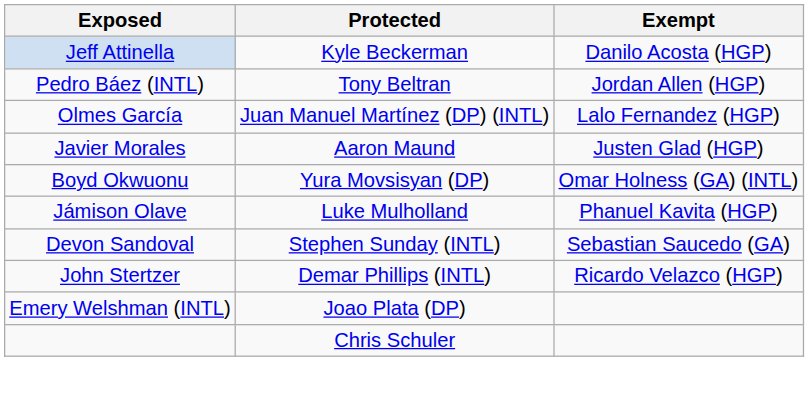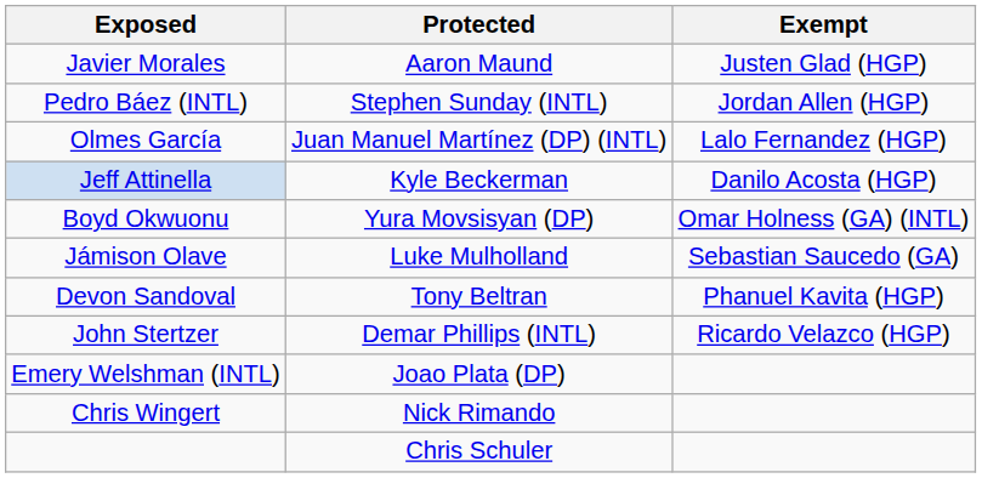 <table class="wikitable" style="text-align:center">
 <tr>
 <th>Exposed</th>
 <th>Protected</th>
 <th>Exempt</th>
 </tr>
 <tr>
-<td style="background: #CEE0F2"><a href='#'>Jeff Attinella</a></td>
-<td><a href='#'>Kyle Beckerman</a></td>
-<td><a href='#'>Danilo Acosta</a> (<a href='#'>HGP</a>)</td>
+<td><a href='#'>Javier Morales</a></td>
+<td><a href='#'>Aaron Maund</a></td>
+<td><a href='#'>Justen Glad</a> (<a href='#'>HGP</a>)</td>
 </tr>
 <tr>
 <td><a href='#'>Pedro Báez</a> (<a href='#'>INTL</a>)</td>
-<td><a href='#'>Tony Beltran</a></td>
+<td><a href='#'>Stephen Sunday</a> (<a href='#'>INTL</a>)</td>
 <td><a href='#'>Jordan Allen</a> (<a href='#'>HGP</a>)</td>
 </tr>
 <tr>
 <td><a href='#'>Olmes García</a></td>
 <td><a href='#'>Juan Manuel Martínez</a> (<a href='#'>DP</a>) (<a href='#'>INTL</a>)</td>
 <td><a href='#'>Lalo Fernandez</a> (<a href='#'>HGP</a>)</td>
 </tr>
 <tr>
-<td><a href='#'>Javier Morales</a></td>
-<td><a href='#'>Aaron Maund</a></td>
-<td><a href='#'>Justen Glad</a> (<a href='#'>HGP</a>)</td>
+<td style="background: #CEE0F2"><a href='#'>Jeff Attinella</a></td>
+<td><a href='#'>Kyle Beckerman</a></td>
+<td><a href='#'>Danilo Acosta</a> (<a href='#'>HGP</a>)</td>
 </tr>
 <tr>
 <td><a href='#'>Boyd Okwuonu</a></td>
 <td><a href='#'>Yura Movsisyan</a> (<a href='#'>DP</a>)</td>
 <td><a href='#'>Omar Holness</a> (<a href='#'>GA</a>) (<a href='#'>INTL</a>)</td>
 </tr>
 <tr>
 <td><a href='#'>Jámison Olave</a></td>
 <td><a href='#'>Luke Mulholland</a></td>
-<td><a href='#'>Phanuel Kavita</a> (<a href='#'>HGP</a>)</td>
+<td><a href='#'>Sebastian Saucedo</a> (<a href='#'>GA</a>)</td>
 </tr>
 <tr>
 <td><a href='#'>Devon Sandoval</a></td>
-<td><a href='#'>Stephen Sunday</a> (<a href='#'>INTL</a>)</td>
-<td><a href='#'>Sebastian Saucedo</a> (<a href='#'>GA</a>)</td>
+<td><a href='#'>Tony Beltran</a></td>
+<td><a href='#'>Phanuel Kavita</a> (<a href='#'>HGP</a>)</td>
 </tr>
 <tr>
 <td><a href='#'>John Stertzer</a></td>
 <td><a href='#'>Demar Phillips</a> (<a href='#'>INTL</a>)</td>
 <td><a href='#'>Ricardo Velazco</a> (<a href='#'>HGP</a>)</td>
 </tr>
 <tr>
 <td><a href='#'>Emery Welshman</a> (<a href='#'>INTL</a>)</td>
 <td><a href='#'>Joao Plata</a> (<a href='#'>DP</a>)</td>
 <td></td>
 </tr>
 <tr>
+<td><a href='#'>Chris Wingert</a></td>
+<td><a href='#'>Nick Rimando</a></td>
+<td></td>
+</tr>
+<tr>
 <td></td>
 <td><a href='#'>Chris Schuler</a></td>
 <td></td>
 </tr>
 </table>
